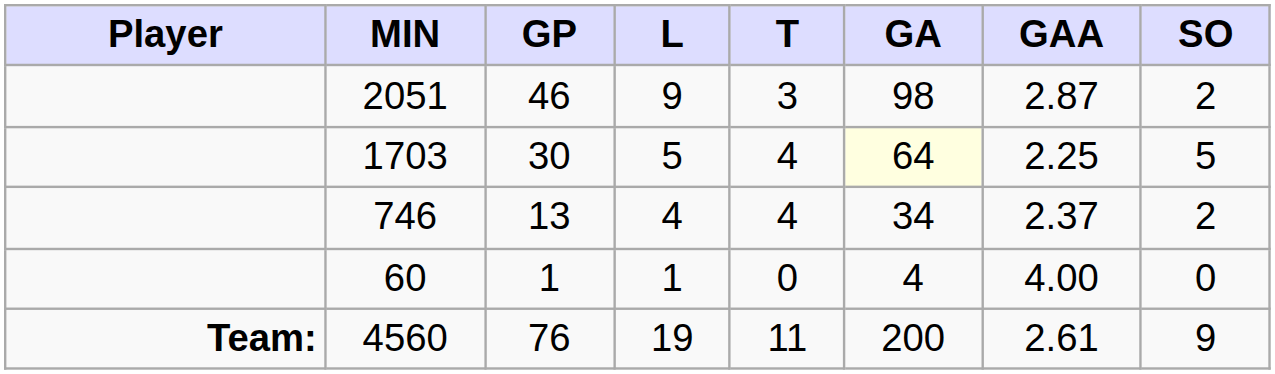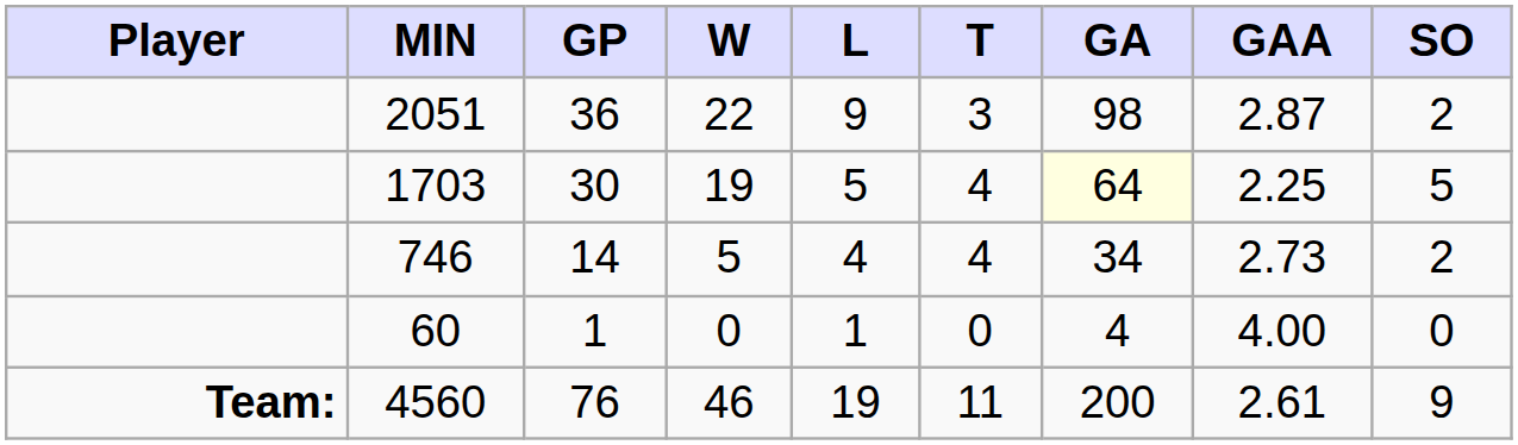 <table style="width:60%;" class="wikitable sortable">
 <tr>
 <th style="background:#ddf; width:10%;">Player</th>
 <th style="width:3%; background:#ddf;" title="Minutes played">MIN</th>
 <th style="width:3%; background:#ddf;" title="Games played in">GP</th>
+<th style="width:3%; background:#ddf;" title="Games played in">W</th>
 <th style="width:3%; background:#ddf;" title="Games played in">L</th>
 <th style="width:3%; background:#ddf;" title="Ties">T</th>
 <th style="width:3%; background:#ddf;" title="Goals against">GA</th>
 <th style="width:3%; background:#ddf;" title="Goals against average">GAA</th>
 <th style="width:3%; background:#ddf;" title="Shut-outs">SO</th>
 </tr>
 <tr style="text-align:center;">
 <td style="text-align:right;"></td>
 <td>2051</td>
-<td>46</td>
+<td>36</td>
+<td>22</td>
 <td>9</td>
 <td>3</td>
 <td>98</td>
 <td>2.87</td>
 <td>2</td>
 </tr>
 <tr style="text-align:center;">
 <td style="text-align:right;"></td>
 <td>1703</td>
 <td>30</td>
+<td>19</td>
 <td>5</td>
 <td>4</td>
 <td style="background: lightyellow;">64</td>
 <td>2.25</td>
 <td>5</td>
 </tr>
 <tr style="text-align:center;">
 <td style="text-align:right;"></td>
 <td>746</td>
-<td>13</td>
+<td>14</td>
+<td>5</td>
 <td>4</td>
 <td>4</td>
 <td>34</td>
-<td>2.37</td>
+<td>2.73</td>
 <td>2</td>
 </tr>
 <tr style="text-align:center;">
 <td style="text-align:right;"></td>
 <td>60</td>
 <td>1</td>
+<td>0</td>
 <td>1</td>
 <td>0</td>
 <td>4</td>
 <td>4.00</td>
 <td>0</td>
 </tr>
 <tr style="text-align:center;">
 <td style="text-align:right;"><strong>Team:</strong></td>
 <td>4560</td>
 <td>76</td>
+<td>46</td>
 <td>19</td>
 <td>11</td>
 <td>200</td>
 <td>2.61</td>
 <td>9</td>
 </tr>
 </table>
